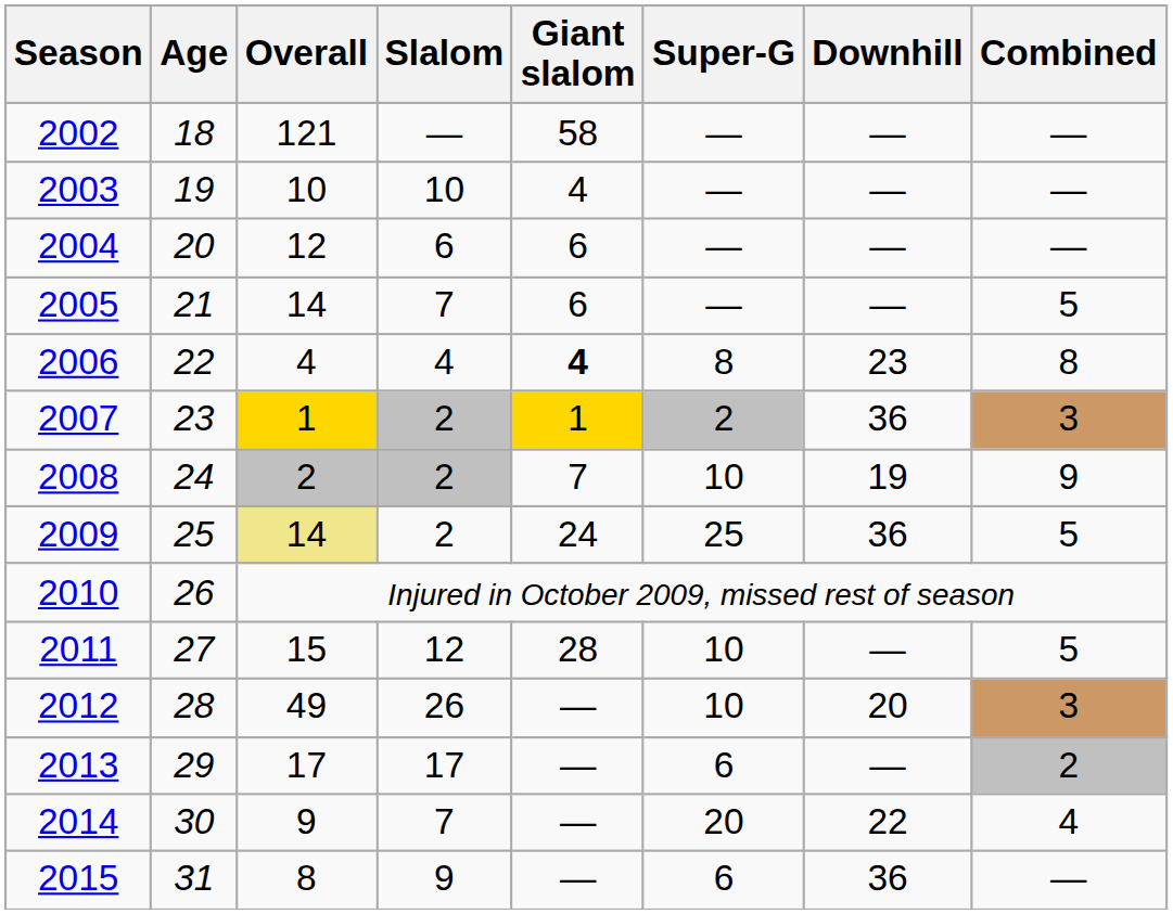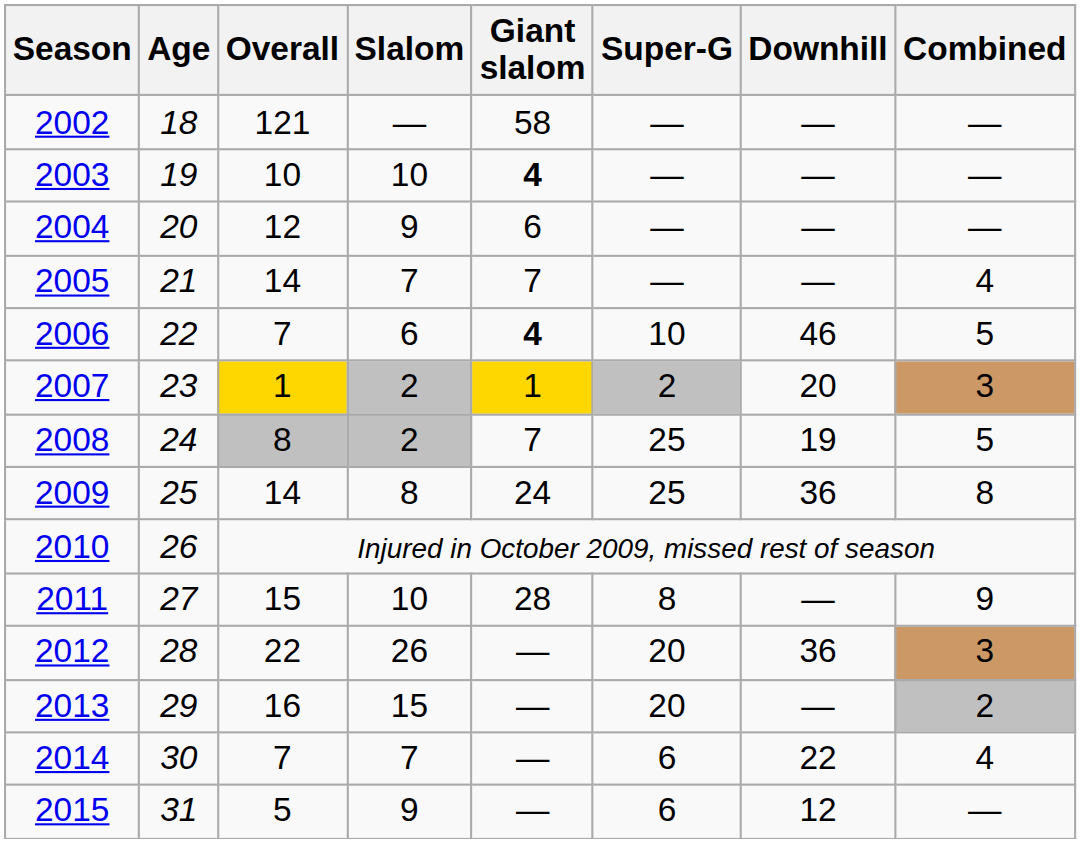 <table class=wikitable style="text-align:center">
 <tr>
 <th>Season</th>
 <th>Age</th>
 <th>Overall</th>
 <th>Slalom</th>
 <th>Giant<br>slalom</th>
 <th>Super-G</th>
 <th>Downhill</th>
 <th>Combined</th>
 </tr>
 <tr>
 <td><a href='#'>2002</a></td>
 <td><em>18</em></td>
 <td>121</td>
 <td>—</td>
 <td>58</td>
 <td>—</td>
 <td>—</td>
 <td>—</td>
 </tr>
 <tr>
 <td><a href='#'>2003</a></td>
 <td><em>19</em></td>
 <td>10</td>
 <td>10</td>
-<td>4</td>
+<td><strong>4</strong></td>
 <td>—</td>
 <td>—</td>
 <td>—</td>
 </tr>
 <tr>
 <td><a href='#'>2004</a></td>
 <td><em>20</em></td>
 <td>12</td>
-<td>6</td>
+<td>9</td>
 <td>6</td>
 <td>—</td>
 <td>—</td>
 <td>—</td>
 </tr>
 <tr>
 <td><a href='#'>2005</a></td>
 <td><em>21</em></td>
 <td>14</td>
 <td>7</td>
-<td>6</td>
+<td>7</td>
 <td>—</td>
 <td>—</td>
-<td>5</td>
+<td>4</td>
 </tr>
 <tr>
 <td><a href='#'>2006</a></td>
 <td><em>22</em></td>
-<td>4</td>
-<td>4</td>
+<td>7</td>
+<td>6</td>
 <td><strong>4</strong></td>
-<td>8</td>
-<td>23</td>
-<td>8</td>
+<td>10</td>
+<td>46</td>
+<td>5</td>
 </tr>
 <tr>
 <td><a href='#'>2007</a></td>
 <td><em>23</em></td>
 <td bgcolor="gold">1</td>
 <td bgcolor="silver">2</td>
 <td bgcolor="gold">1</td>
 <td bgcolor="silver">2</td>
-<td>36</td>
+<td>20</td>
 <td bgcolor="cc9966">3</td>
 </tr>
 <tr>
 <td><a href='#'>2008</a></td>
 <td><em>24</em></td>
-<td bgcolor="silver">2</td>
+<td bgcolor="silver">8</td>
 <td bgcolor="silver">2</td>
 <td>7</td>
-<td>10</td>
+<td>25</td>
 <td>19</td>
-<td>9</td>
+<td>5</td>
 </tr>
 <tr>
 <td><a href='#'>2009</a></td>
 <td><em>25</em></td>
-<td style="background: khaki;">14</td>
-<td>2</td>
+<td>14</td>
+<td>8</td>
 <td>24</td>
 <td>25</td>
 <td>36</td>
-<td>5</td>
+<td>8</td>
 </tr>
 <tr>
 <td><a href='#'>2010</a></td>
 <td><em>26</em></td>
 <td colspan=6><small><em>Injured in October 2009, missed rest of season</em></small></td>
 </tr>
 <tr>
 <td><a href='#'>2011</a></td>
 <td><em>27</em></td>
 <td>15</td>
-<td>12</td>
+<td>10</td>
 <td>28</td>
-<td>10</td>
+<td>8</td>
 <td>—</td>
-<td>5</td>
+<td>9</td>
 </tr>
 <tr>
 <td><a href='#'>2012</a></td>
 <td><em>28</em></td>
-<td>49</td>
+<td>22</td>
 <td>26</td>
 <td>—</td>
-<td>10</td>
 <td>20</td>
+<td>36</td>
 <td bgcolor="cc9966">3</td>
 </tr>
 <tr>
 <td><a href='#'>2013</a></td>
 <td><em>29</em></td>
-<td>17</td>
-<td>17</td>
+<td>16</td>
+<td>15</td>
 <td>—</td>
-<td>6</td>
+<td>20</td>
 <td>—</td>
 <td bgcolor="silver">2</td>
 </tr>
 <tr>
 <td><a href='#'>2014</a></td>
 <td><em>30</em></td>
-<td>9</td>
+<td>7</td>
 <td>7</td>
 <td>—</td>
-<td>20</td>
+<td>6</td>
 <td>22</td>
 <td>4</td>
 </tr>
 <tr>
 <td><a href='#'>2015</a></td>
 <td><em>31</em></td>
-<td>8</td>
+<td>5</td>
 <td>9</td>
 <td>—</td>
 <td>6</td>
-<td>36</td>
+<td>12</td>
 <td>—</td>
 </tr>
 </table>
